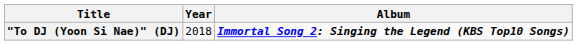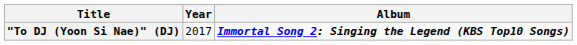 <table class="wikitable plainrowheaders" style="text-align:center">
 <tr>
 <th scope="col">Title</th>
 <th scope="col">Year</th>
 <th>Album</th>
 </tr>
 <tr>
 <th scope="row">"To DJ (Yoon Si Nae)" (DJ)</th>
-<td>2018</td>
+<td>2017</td>
 <td><strong><em><a href='#'>Immortal Song 2</a>: Singing the Legend (KBS Top10 Songs)</em></strong></td>
 </tr>
 </table>
